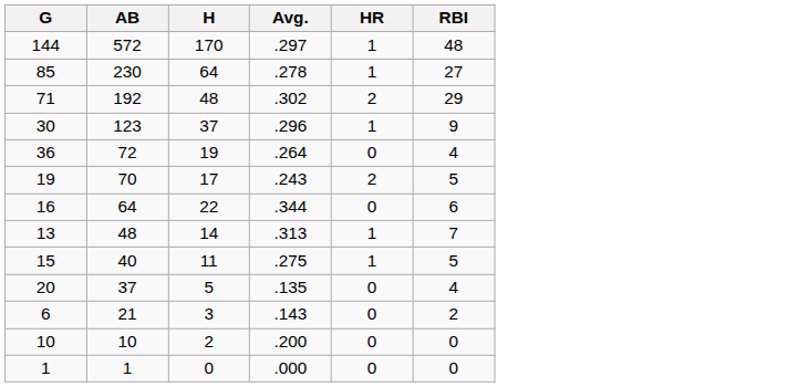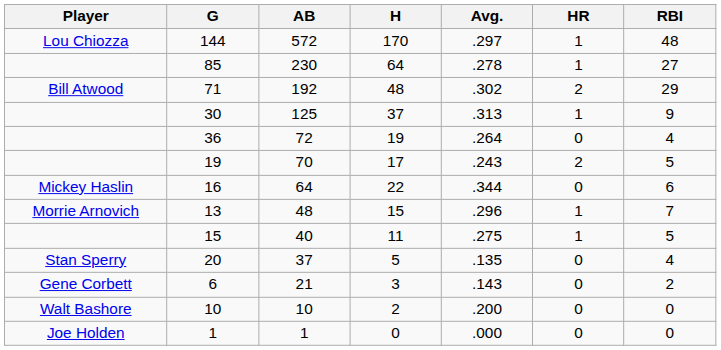 <table class="wikitable sortable">
 <tr>
+<th bgcolor="#DDDDFF" width="16%">Player</th>
 <th bgcolor="#DDDDFF" width="9%">G</th>
 <th bgcolor="#DDDDFF" width="9%">AB</th>
 <th bgcolor="#DDDDFF" width="9%">H</th>
 <th bgcolor="#DDDDFF" width="9%">Avg.</th>
 <th bgcolor="#DDDDFF" width="9%">HR</th>
 <th bgcolor="#DDDDFF" width="9%">RBI</th>
 </tr>
 <tr align="center">
+<td><a href='#'>Lou Chiozza</a></td>
 <td>144</td>
 <td>572</td>
 <td>170</td>
 <td>.297</td>
 <td>1</td>
 <td>48</td>
 </tr>
 <tr align=center>
+<td></td>
 <td>85</td>
 <td>230</td>
 <td>64</td>
 <td>.278</td>
 <td>1</td>
 <td>27</td>
 </tr>
 <tr align="center">
+<td><a href='#'>Bill Atwood</a></td>
 <td>71</td>
 <td>192</td>
 <td>48</td>
 <td>.302</td>
 <td>2</td>
 <td>29</td>
 </tr>
 <tr align=center>
+<td></td>
 <td>30</td>
-<td>123</td>
+<td>125</td>
 <td>37</td>
-<td>.296</td>
+<td>.313</td>
 <td>1</td>
 <td>9</td>
 </tr>
 <tr align="center">
+<td></td>
 <td>36</td>
 <td>72</td>
 <td>19</td>
 <td>.264</td>
 <td>0</td>
 <td>4</td>
 </tr>
 <tr align="center">
+<td></td>
 <td>19</td>
 <td>70</td>
 <td>17</td>
 <td>.243</td>
 <td>2</td>
 <td>5</td>
 </tr>
 <tr align="center">
+<td><a href='#'>Mickey Haslin</a></td>
 <td>16</td>
 <td>64</td>
 <td>22</td>
 <td>.344</td>
 <td>0</td>
 <td>6</td>
 </tr>
 <tr align=center>
+<td><a href='#'>Morrie Arnovich</a></td>
 <td>13</td>
 <td>48</td>
-<td>14</td>
-<td>.313</td>
+<td>15</td>
+<td>.296</td>
 <td>1</td>
 <td>7</td>
 </tr>
 <tr align=center>
+<td></td>
 <td>15</td>
 <td>40</td>
 <td>11</td>
 <td>.275</td>
 <td>1</td>
 <td>5</td>
 </tr>
 <tr align="center">
+<td><a href='#'>Stan Sperry</a></td>
 <td>20</td>
 <td>37</td>
 <td>5</td>
 <td>.135</td>
 <td>0</td>
 <td>4</td>
 </tr>
 <tr align=center>
+<td><a href='#'>Gene Corbett</a></td>
 <td>6</td>
 <td>21</td>
 <td>3</td>
 <td>.143</td>
 <td>0</td>
 <td>2</td>
 </tr>
 <tr align=center>
+<td><a href='#'>Walt Bashore</a></td>
 <td>10</td>
 <td>10</td>
 <td>2</td>
 <td>.200</td>
 <td>0</td>
 <td>0</td>
 </tr>
 <tr align=center>
+<td><a href='#'>Joe Holden</a></td>
 <td>1</td>
 <td>1</td>
 <td>0</td>
 <td>.000</td>
 <td>0</td>
 <td>0</td>
 </tr>
 </table>
